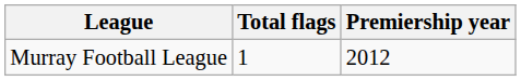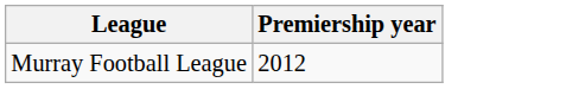 <table class="wikitable">
 <tr>
 <th>League</th>
-<th>Total flags</th>
 <th>Premiership year</th>
 </tr>
 <tr>
 <td>Murray Football League</td>
-<td>1</td>
 <td>2012</td>
 </tr>
 </table>
